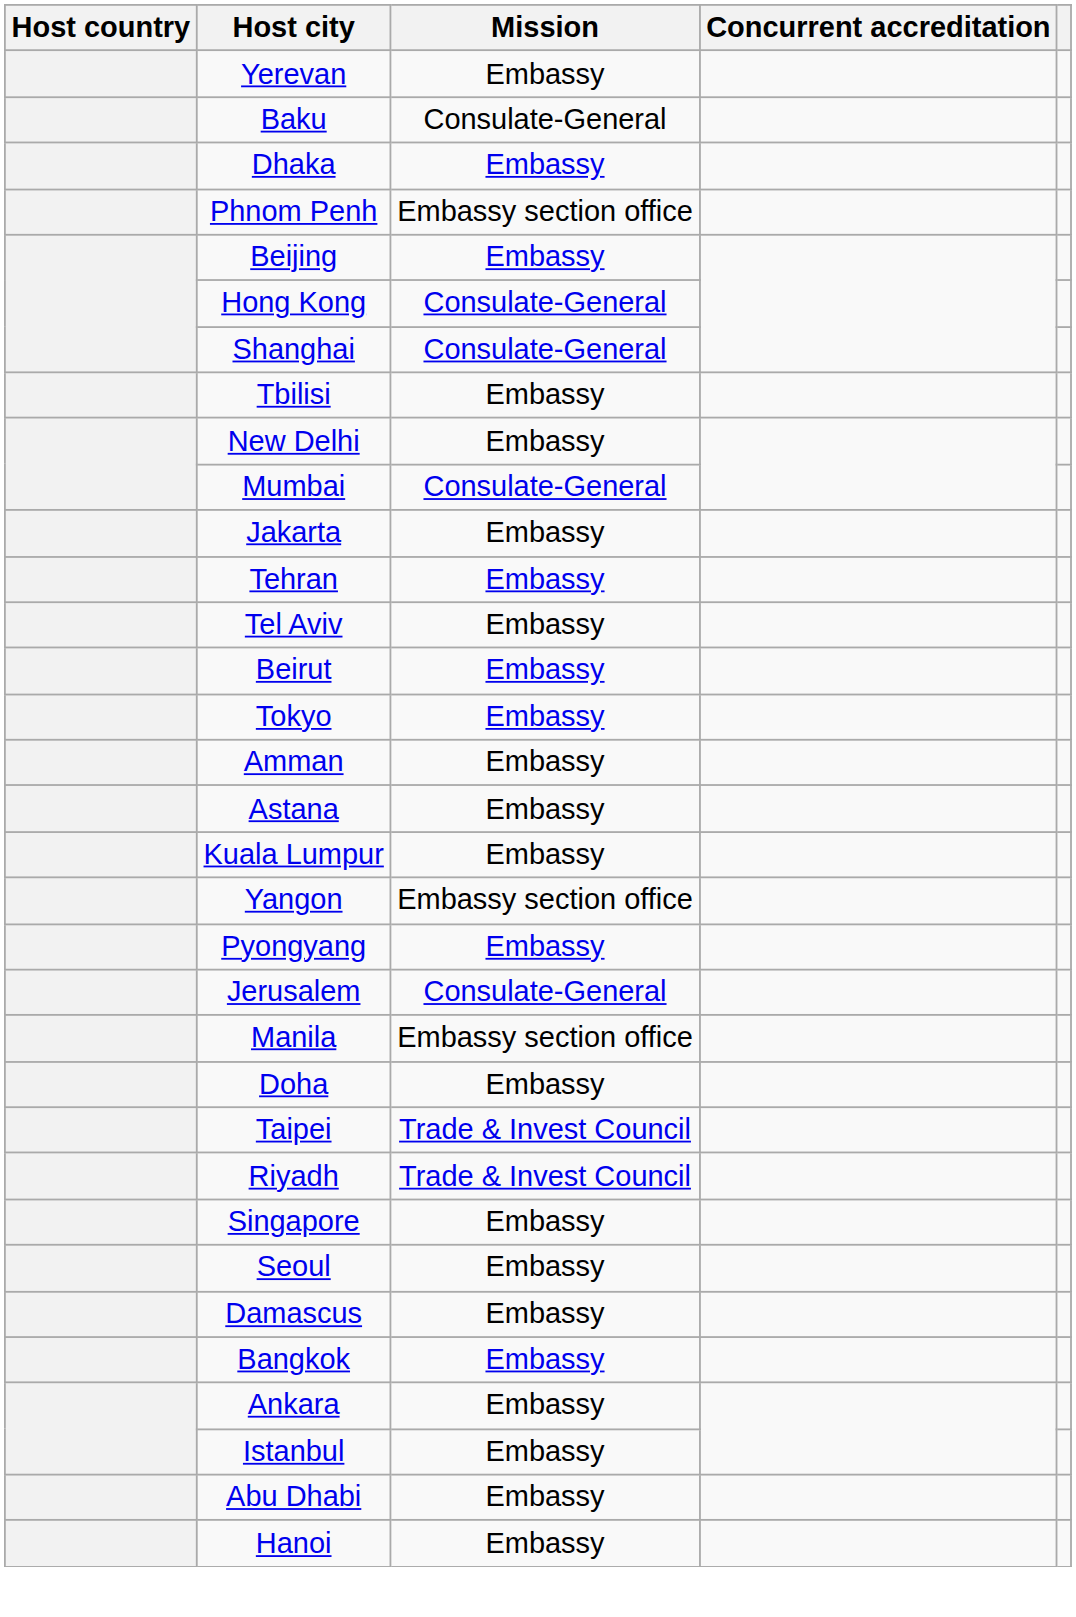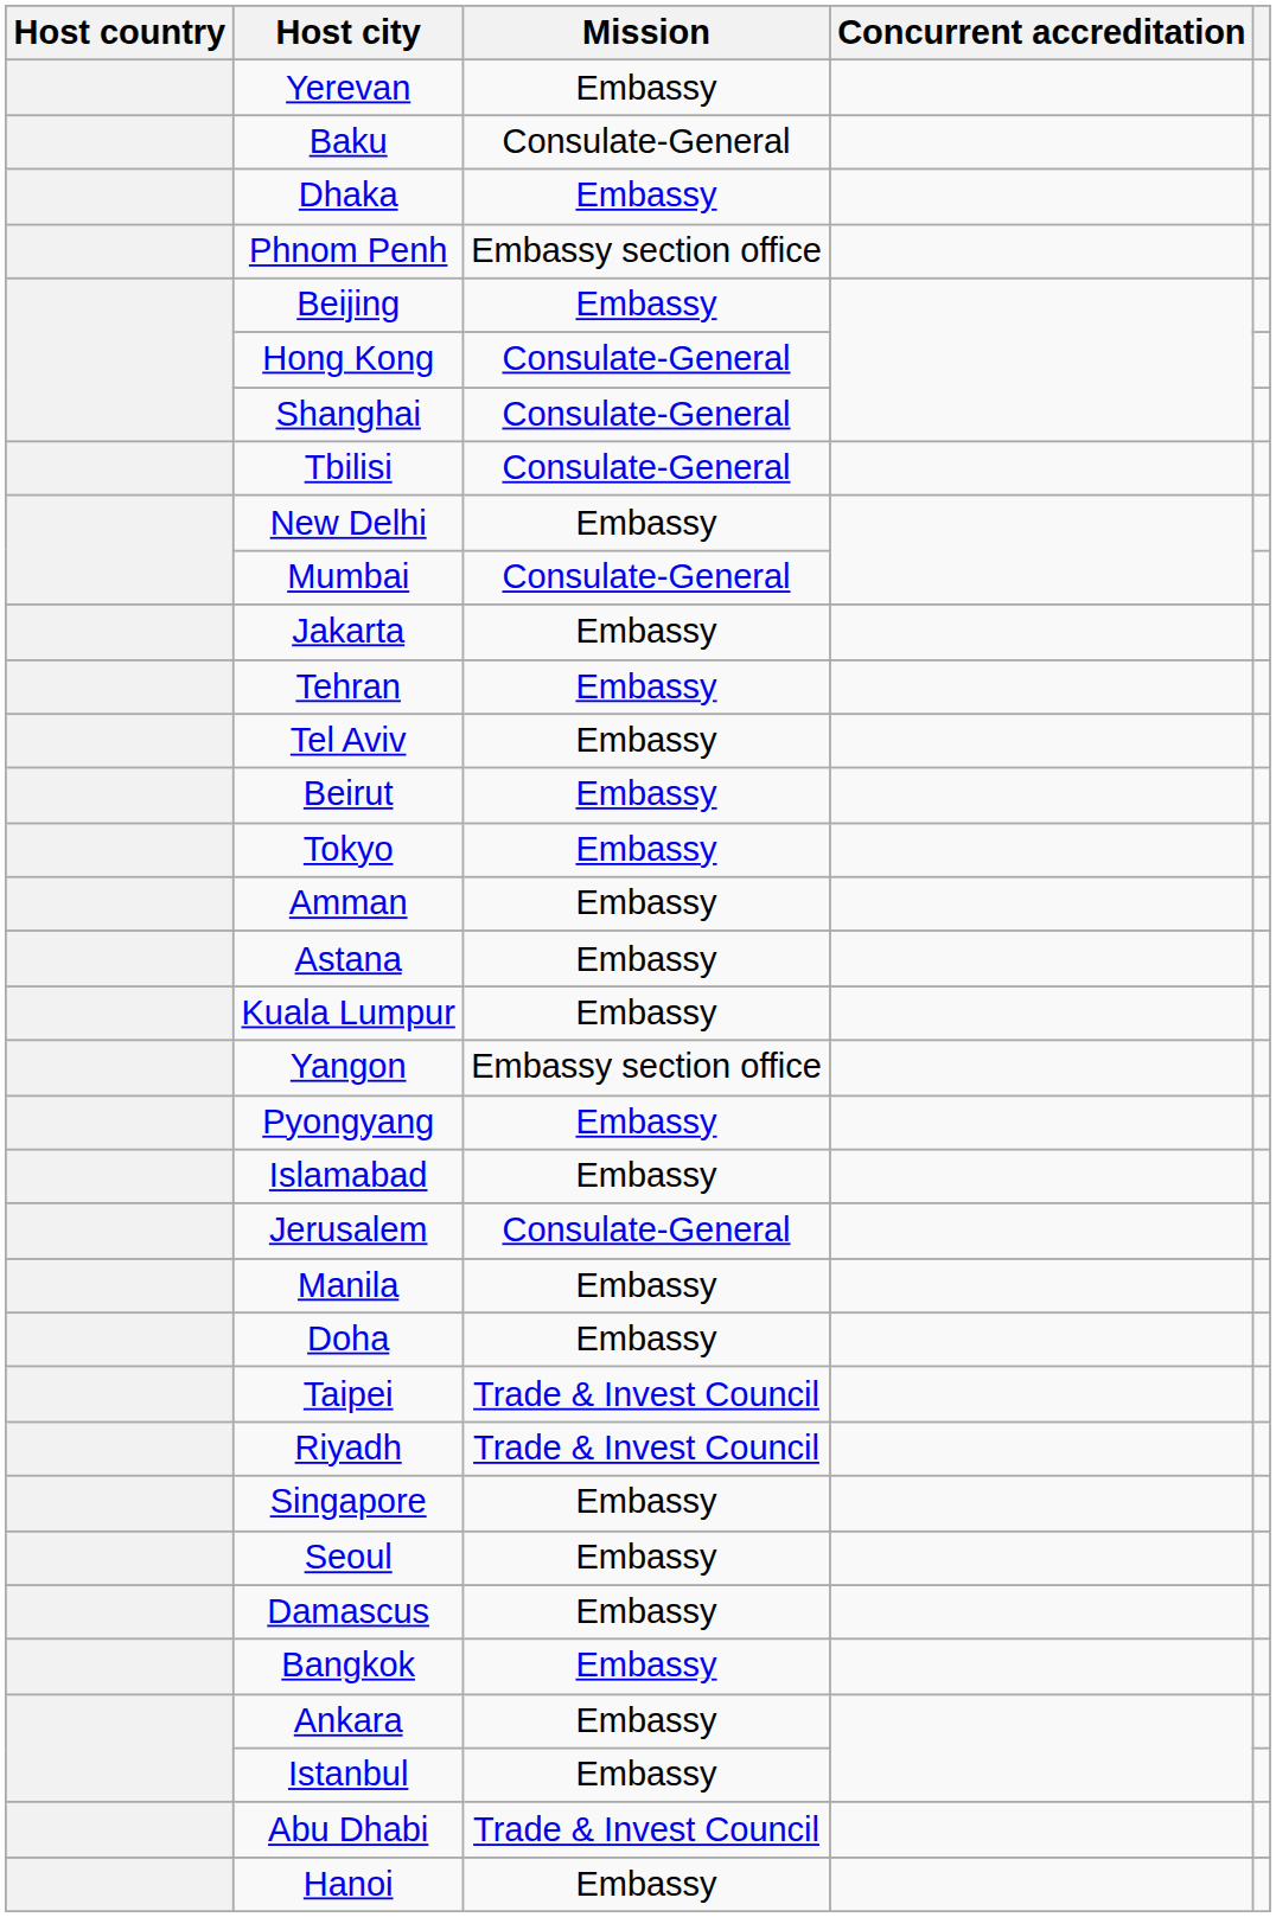 <table class="wikitable plainrowheaders" style="text-align:center;">
 <tr>
 <th scope="col">Host country</th>
 <th scope="col">Host city</th>
 <th scope="col">Mission</th>
 <th scope="col">Concurrent accreditation</th>
 <th scope="col"></th>
 </tr>
 <tr>
 <th scope="row"></th>
 <td><a href='#'>Yerevan</a></td>
 <td>Embassy</td>
 <td></td>
 <td></td>
 </tr>
 <tr>
 <th scope="row"></th>
 <td><a href='#'>Baku</a></td>
 <td>Consulate-General</td>
 <td></td>
 <td></td>
 </tr>
 <tr>
 <th scope="row"></th>
 <td><a href='#'>Dhaka</a></td>
 <td><a href='#'>Embassy</a></td>
 <td></td>
 <td></td>
 </tr>
 <tr>
 <th scope="row"></th>
 <td><a href='#'>Phnom Penh</a></td>
 <td>Embassy section office</td>
 <td></td>
 <td></td>
 </tr>
 <tr>
 <th scope="row" rowspan="3"></th>
 <td><a href='#'>Beijing</a></td>
 <td><a href='#'>Embassy</a></td>
 <td rowspan="3"></td>
 <td></td>
 </tr>
 <tr>
 <td><a href='#'>Hong Kong</a></td>
 <td><a href='#'>Consulate-General</a></td>
 <td></td>
 </tr>
 <tr>
 <td><a href='#'>Shanghai</a></td>
 <td><a href='#'>Consulate-General</a></td>
 <td></td>
 </tr>
 <tr>
 <th scope="row"></th>
 <td><a href='#'>Tbilisi</a></td>
-<td>Embassy</td>
+<td><a href='#'>Consulate-General</a></td>
 <td></td>
 <td></td>
 </tr>
 <tr>
 <th scope="row" rowspan="2"></th>
 <td><a href='#'>New Delhi</a></td>
 <td>Embassy</td>
 <td rowspan="2"></td>
 <td></td>
 </tr>
 <tr>
 <td><a href='#'>Mumbai</a></td>
 <td><a href='#'>Consulate-General</a></td>
 <td></td>
 </tr>
 <tr>
 <th scope="row"></th>
 <td><a href='#'>Jakarta</a></td>
 <td>Embassy</td>
 <td></td>
 <td></td>
 </tr>
 <tr>
 <th scope="row"></th>
 <td><a href='#'>Tehran</a></td>
 <td><a href='#'>Embassy</a></td>
 <td></td>
 <td></td>
 </tr>
 <tr>
 <th scope="row"></th>
 <td><a href='#'>Tel Aviv</a></td>
 <td>Embassy</td>
 <td></td>
 <td></td>
 </tr>
 <tr>
 <th scope="row"></th>
 <td><a href='#'>Beirut</a></td>
 <td><a href='#'>Embassy</a></td>
 <td></td>
 <td></td>
 </tr>
 <tr>
 <th scope="row"></th>
 <td><a href='#'>Tokyo</a></td>
 <td><a href='#'>Embassy</a></td>
 <td></td>
 <td></td>
 </tr>
 <tr>
 <th scope="row"></th>
 <td><a href='#'>Amman</a></td>
 <td>Embassy</td>
 <td></td>
 <td></td>
 </tr>
 <tr>
 <th scope="row"></th>
 <td><a href='#'>Astana</a></td>
 <td>Embassy</td>
 <td></td>
 <td></td>
 </tr>
 <tr>
 <th scope="row"></th>
 <td><a href='#'>Kuala Lumpur</a></td>
 <td>Embassy</td>
 <td></td>
 <td></td>
 </tr>
 <tr>
 <th scope="row"></th>
 <td><a href='#'>Yangon</a></td>
 <td>Embassy section office</td>
 <td></td>
 <td></td>
 </tr>
 <tr>
 <th scope="row"></th>
 <td><a href='#'>Pyongyang</a></td>
 <td><a href='#'>Embassy</a></td>
 <td></td>
 <td></td>
 </tr>
 <tr>
 <th scope="row"></th>
+<td><a href='#'>Islamabad</a></td>
+<td>Embassy</td>
+<td></td>
+<td></td>
+</tr>
+<tr>
+<th scope="row"></th>
 <td><a href='#'>Jerusalem</a></td>
 <td><a href='#'>Consulate-General</a></td>
 <td></td>
 <td></td>
 </tr>
 <tr>
 <th scope="row"></th>
 <td><a href='#'>Manila</a></td>
-<td>Embassy section office</td>
+<td>Embassy</td>
 <td></td>
 <td></td>
 </tr>
 <tr>
 <th scope="row"></th>
 <td><a href='#'>Doha</a></td>
 <td>Embassy</td>
 <td></td>
 <td></td>
 </tr>
 <tr>
 <th scope="row"></th>
 <td><a href='#'>Taipei</a></td>
 <td><a href='#'>Trade & Invest Council</a></td>
 <td></td>
 <td></td>
 </tr>
 <tr>
 <th scope="row"></th>
 <td><a href='#'>Riyadh</a></td>
 <td><a href='#'>Trade & Invest Council</a></td>
 <td></td>
 <td></td>
 </tr>
 <tr>
 <th scope="row"></th>
 <td><a href='#'>Singapore</a></td>
 <td>Embassy</td>
 <td></td>
 <td></td>
 </tr>
 <tr>
 <th scope="row"></th>
 <td><a href='#'>Seoul</a></td>
 <td>Embassy</td>
 <td></td>
 <td></td>
 </tr>
 <tr>
 <th scope="row"></th>
 <td><a href='#'>Damascus</a></td>
 <td>Embassy</td>
 <td></td>
 <td></td>
 </tr>
 <tr>
 <th scope="row"></th>
 <td><a href='#'>Bangkok</a></td>
 <td><a href='#'>Embassy</a></td>
 <td></td>
 <td></td>
 </tr>
 <tr>
 <th scope="row" rowspan="2"></th>
 <td><a href='#'>Ankara</a></td>
 <td>Embassy</td>
 <td rowspan="2"></td>
 <td></td>
 </tr>
 <tr>
 <td><a href='#'>Istanbul</a></td>
 <td>Embassy</td>
 <td></td>
 </tr>
 <tr>
 <th scope="row"></th>
 <td><a href='#'>Abu Dhabi</a></td>
-<td>Embassy</td>
+<td><a href='#'>Trade & Invest Council</a></td>
 <td></td>
 <td></td>
 </tr>
 <tr>
 <th scope="row"></th>
 <td><a href='#'>Hanoi</a></td>
 <td>Embassy</td>
 <td></td>
 <td></td>
 </tr>
 </table>
